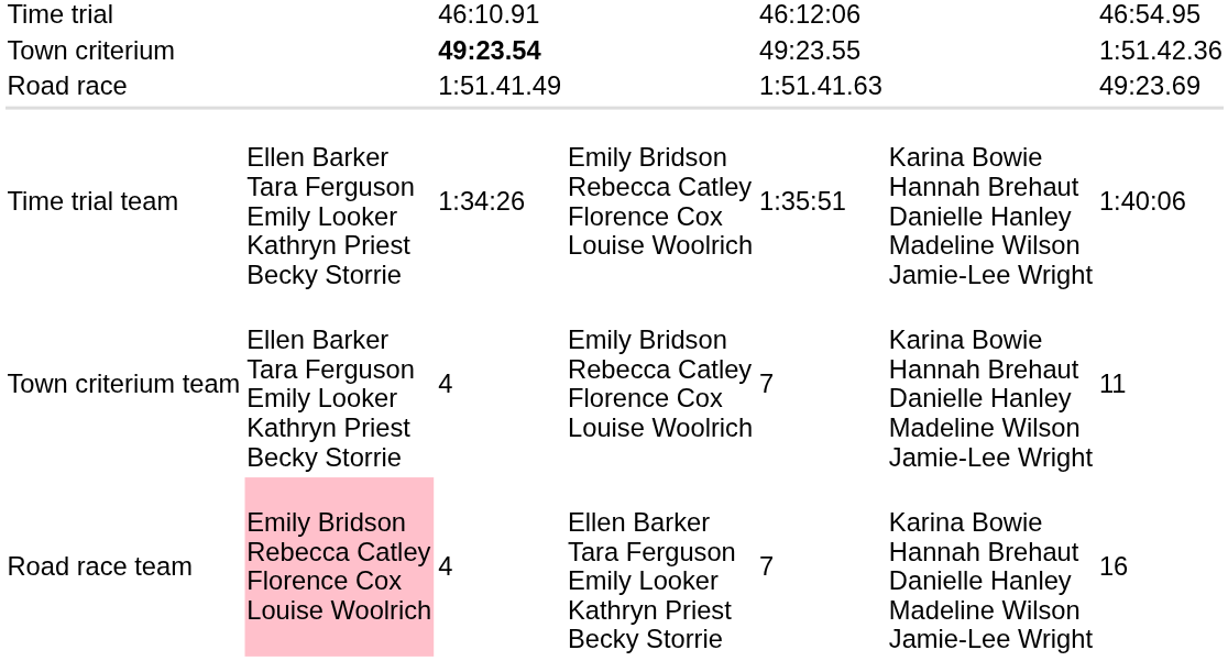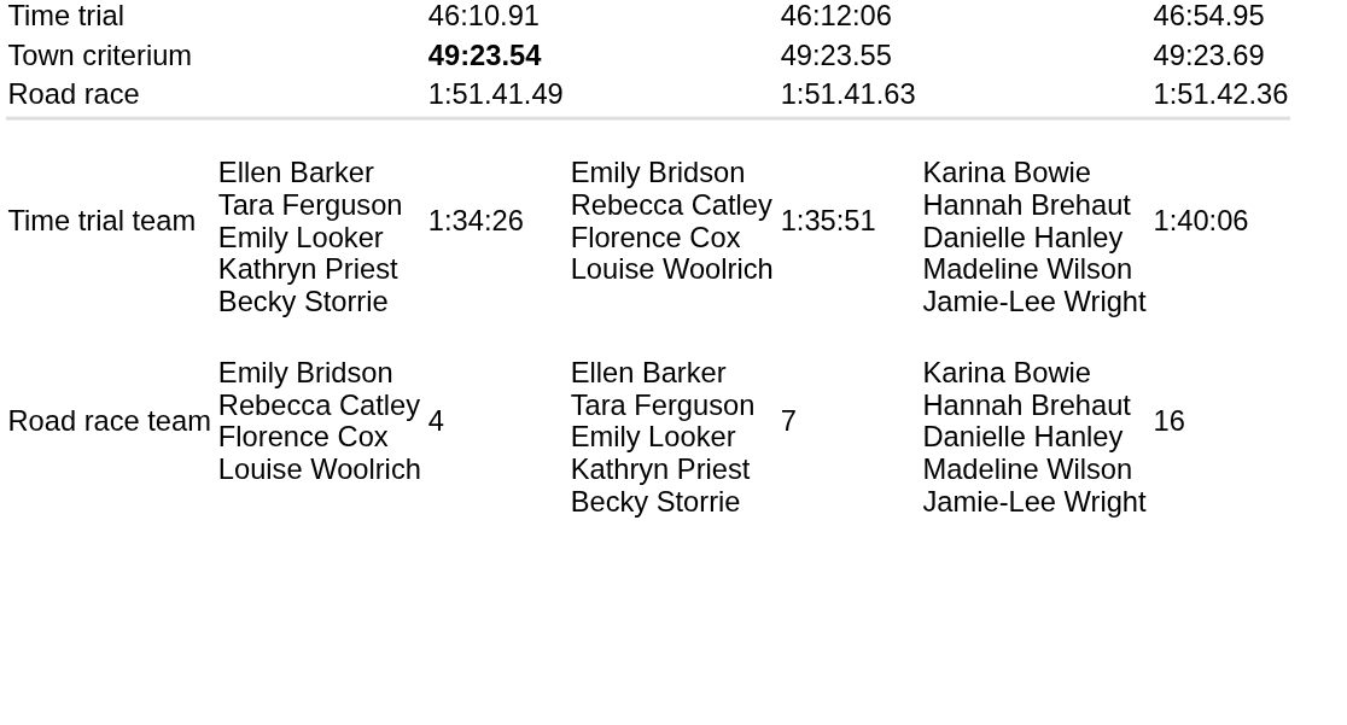 <table>
 <tr>
 <td>Time trial</td>
 <td></td>
 <td>46:10.91</td>
 <td></td>
 <td>46:12:06</td>
 <td></td>
 <td>46:54.95</td>
 </tr>
 <tr>
 <td>Town criterium</td>
 <td></td>
 <td><strong>49:23.54</strong></td>
 <td></td>
 <td>49:23.55</td>
 <td></td>
-<td>1:51.42.36</td>
+<td>49:23.69</td>
 </tr>
 <tr>
 <td>Road race</td>
 <td></td>
 <td>1:51.41.49</td>
 <td></td>
 <td>1:51.41.63</td>
 <td></td>
-<td>49:23.69</td>
+<td>1:51.42.36</td>
 </tr>
 <tr bgcolor=#dddddd>
 <td colspan=7></td>
 </tr>
 <tr>
 <td>Time trial team</td>
 <td valign=top><br>Ellen Barker<br>Tara Ferguson<br>Emily Looker<br>Kathryn Priest<br>Becky Storrie</td>
 <td>1:34:26</td>
 <td valign=top><br>Emily Bridson<br>Rebecca Catley<br>Florence Cox<br>Louise Woolrich</td>
 <td>1:35:51</td>
 <td valign=top><br>Karina Bowie<br>Hannah Brehaut<br>Danielle Hanley<br>Madeline Wilson<br>Jamie-Lee Wright</td>
 <td>1:40:06</td>
 </tr>
 <tr>
-<td>Town criterium team</td>
-<td valign=top><br>Ellen Barker<br>Tara Ferguson<br>Emily Looker<br>Kathryn Priest<br>Becky Storrie</td>
-<td>4</td>
+<td>Road race team</td>
 <td valign=top><br>Emily Bridson<br>Rebecca Catley<br>Florence Cox<br>Louise Woolrich</td>
-<td>7</td>
-<td valign=top><br>Karina Bowie<br>Hannah Brehaut<br>Danielle Hanley<br>Madeline Wilson<br>Jamie-Lee Wright</td>
-<td>11</td>
-</tr>
-<tr>
-<td>Road race team</td>
-<td valign=top style="background: pink;"><br>Emily Bridson<br>Rebecca Catley<br>Florence Cox<br>Louise Woolrich</td>
 <td>4</td>
 <td valign=top><br>Ellen Barker<br>Tara Ferguson<br>Emily Looker<br>Kathryn Priest<br>Becky Storrie</td>
 <td>7</td>
 <td valign=top><br>Karina Bowie<br>Hannah Brehaut<br>Danielle Hanley<br>Madeline Wilson<br>Jamie-Lee Wright</td>
 <td>16</td>
 </tr>
 </table>
